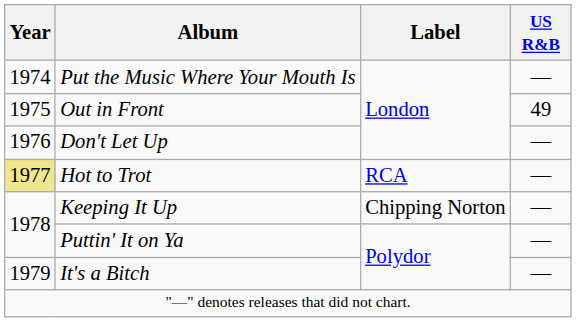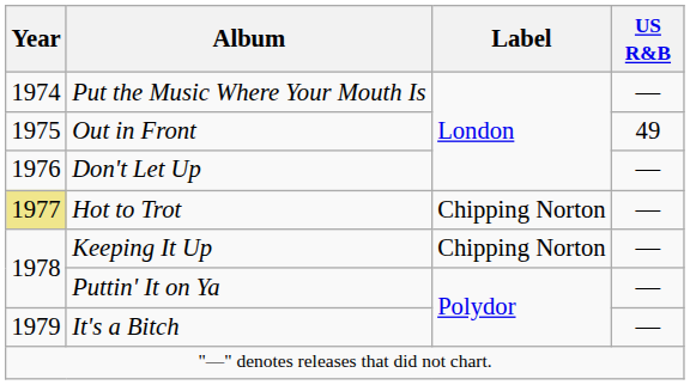 <table class="wikitable">
 <tr>
 <th>Year</th>
 <th>Album</th>
 <th>Label</th>
 <th style="width:40px;"><small><a href='#'>US R&B</a></small><br></th>
 </tr>
 <tr>
 <td>1974</td>
 <td><em>Put the Music Where Your Mouth Is</em></td>
 <td rowspan="3"><a href='#'>London</a></td>
 <td align=center>—</td>
 </tr>
 <tr>
 <td>1975</td>
 <td><em>Out in Front</em></td>
 <td align=center>49</td>
 </tr>
 <tr>
 <td>1976</td>
 <td><em>Don't Let Up</em></td>
 <td align=center>—</td>
 </tr>
 <tr>
 <td style="background: khaki;">1977</td>
 <td><em>Hot to Trot</em></td>
-<td><a href='#'>RCA</a></td>
+<td>Chipping Norton</td>
 <td align=center>—</td>
 </tr>
 <tr>
 <td rowspan="2">1978</td>
 <td><em>Keeping It Up</em></td>
 <td>Chipping Norton</td>
 <td align=center>—</td>
 </tr>
 <tr>
 <td><em>Puttin' It on Ya</em></td>
 <td rowspan="2"><a href='#'>Polydor</a></td>
 <td align=center>—</td>
 </tr>
 <tr>
 <td>1979</td>
 <td><em>It's a Bitch</em></td>
 <td align=center>—</td>
 </tr>
 <tr>
 <td colspan="4" style="text-align:center; font-size:9pt;">"—" denotes releases that did not chart.</td>
 </tr>
 </table>
